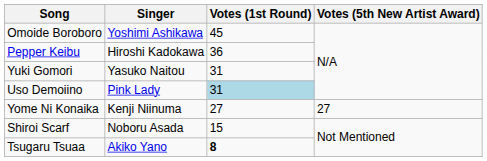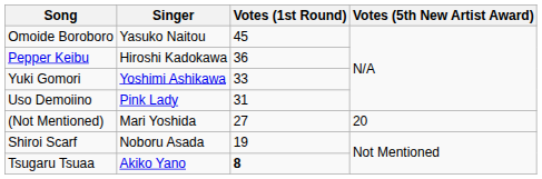 <table class="wikitable">
 <tr>
 <th>Song</th>
 <th>Singer</th>
 <th>Votes (1st Round)</th>
 <th>Votes (5th New Artist Award)</th>
 </tr>
 <tr>
 <td>Omoide Boroboro</td>
-<td><a href='#'>Yoshimi Ashikawa</a></td>
+<td>Yasuko Naitou</td>
 <td>45</td>
 <td rowspan=4>N/A</td>
 </tr>
 <tr>
 <td><a href='#'>Pepper Keibu</a></td>
 <td>Hiroshi Kadokawa</td>
 <td>36</td>
 </tr>
 <tr>
 <td>Yuki Gomori</td>
-<td>Yasuko Naitou</td>
-<td>31</td>
+<td><a href='#'>Yoshimi Ashikawa</a></td>
+<td>33</td>
 </tr>
 <tr>
 <td>Uso Demoiino</td>
 <td><a href='#'>Pink Lady</a></td>
-<td style="background: lightblue;">31</td>
+<td>31</td>
 </tr>
 <tr>
-<td>Yome Ni Konaika</td>
-<td>Kenji Niinuma</td>
+<td>(Not Mentioned)</td>
+<td>Mari Yoshida</td>
 <td>27</td>
-<td>27</td>
+<td>20</td>
 </tr>
 <tr>
 <td>Shiroi Scarf</td>
 <td>Noboru Asada</td>
-<td>15</td>
+<td>19</td>
 <td rowspan=2>Not Mentioned</td>
 </tr>
 <tr>
 <td>Tsugaru Tsuaa</td>
 <td><a href='#'>Akiko Yano</a></td>
 <td><strong>8</strong></td>
 </tr>
 </table>
